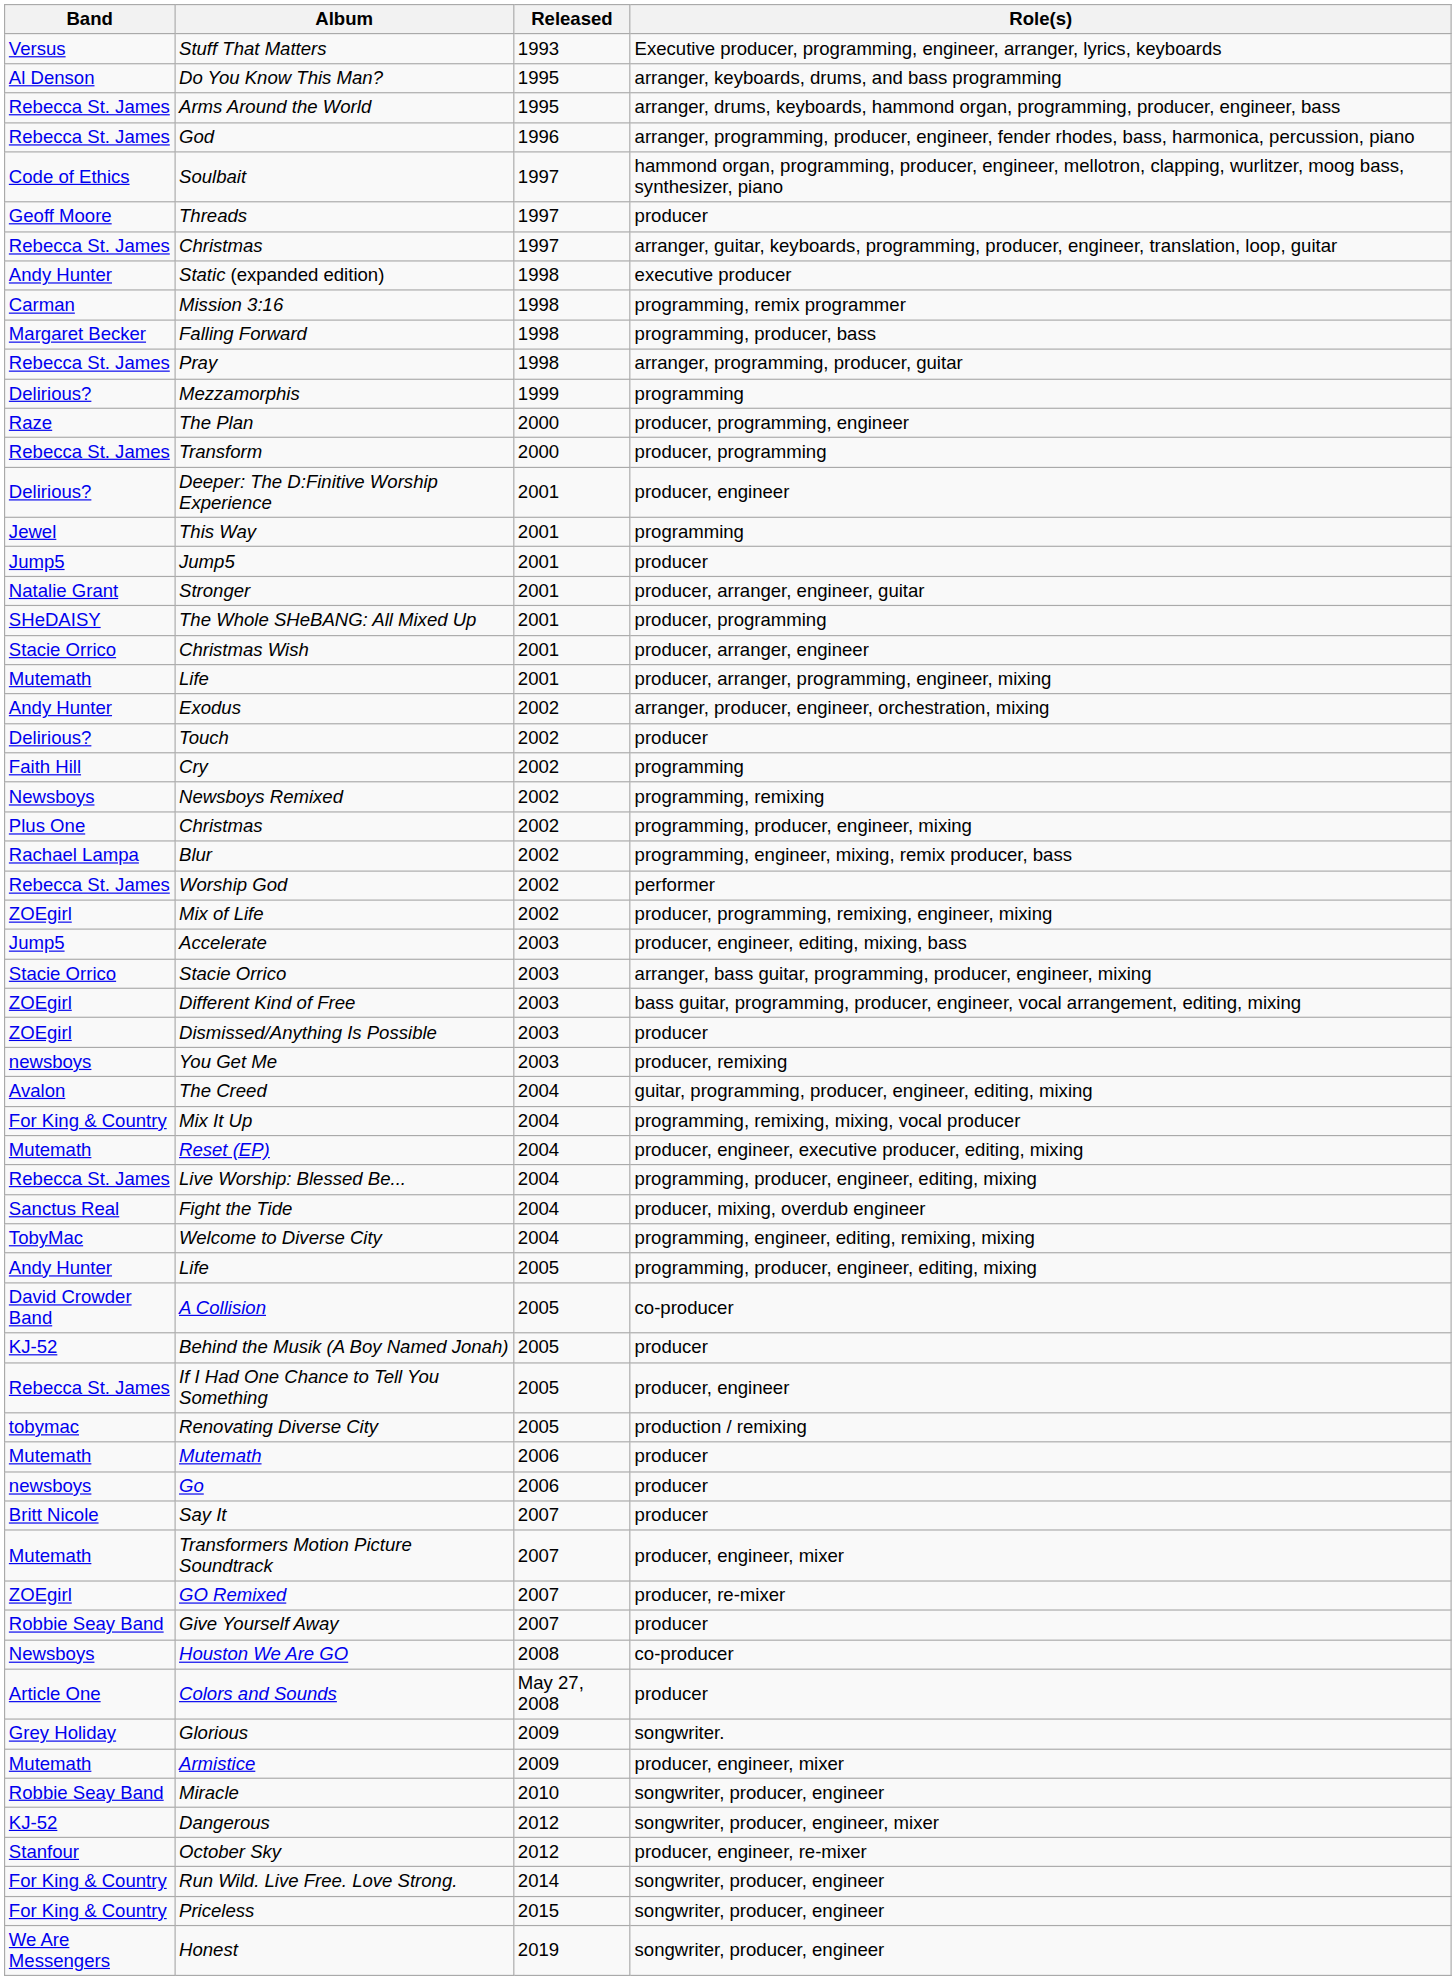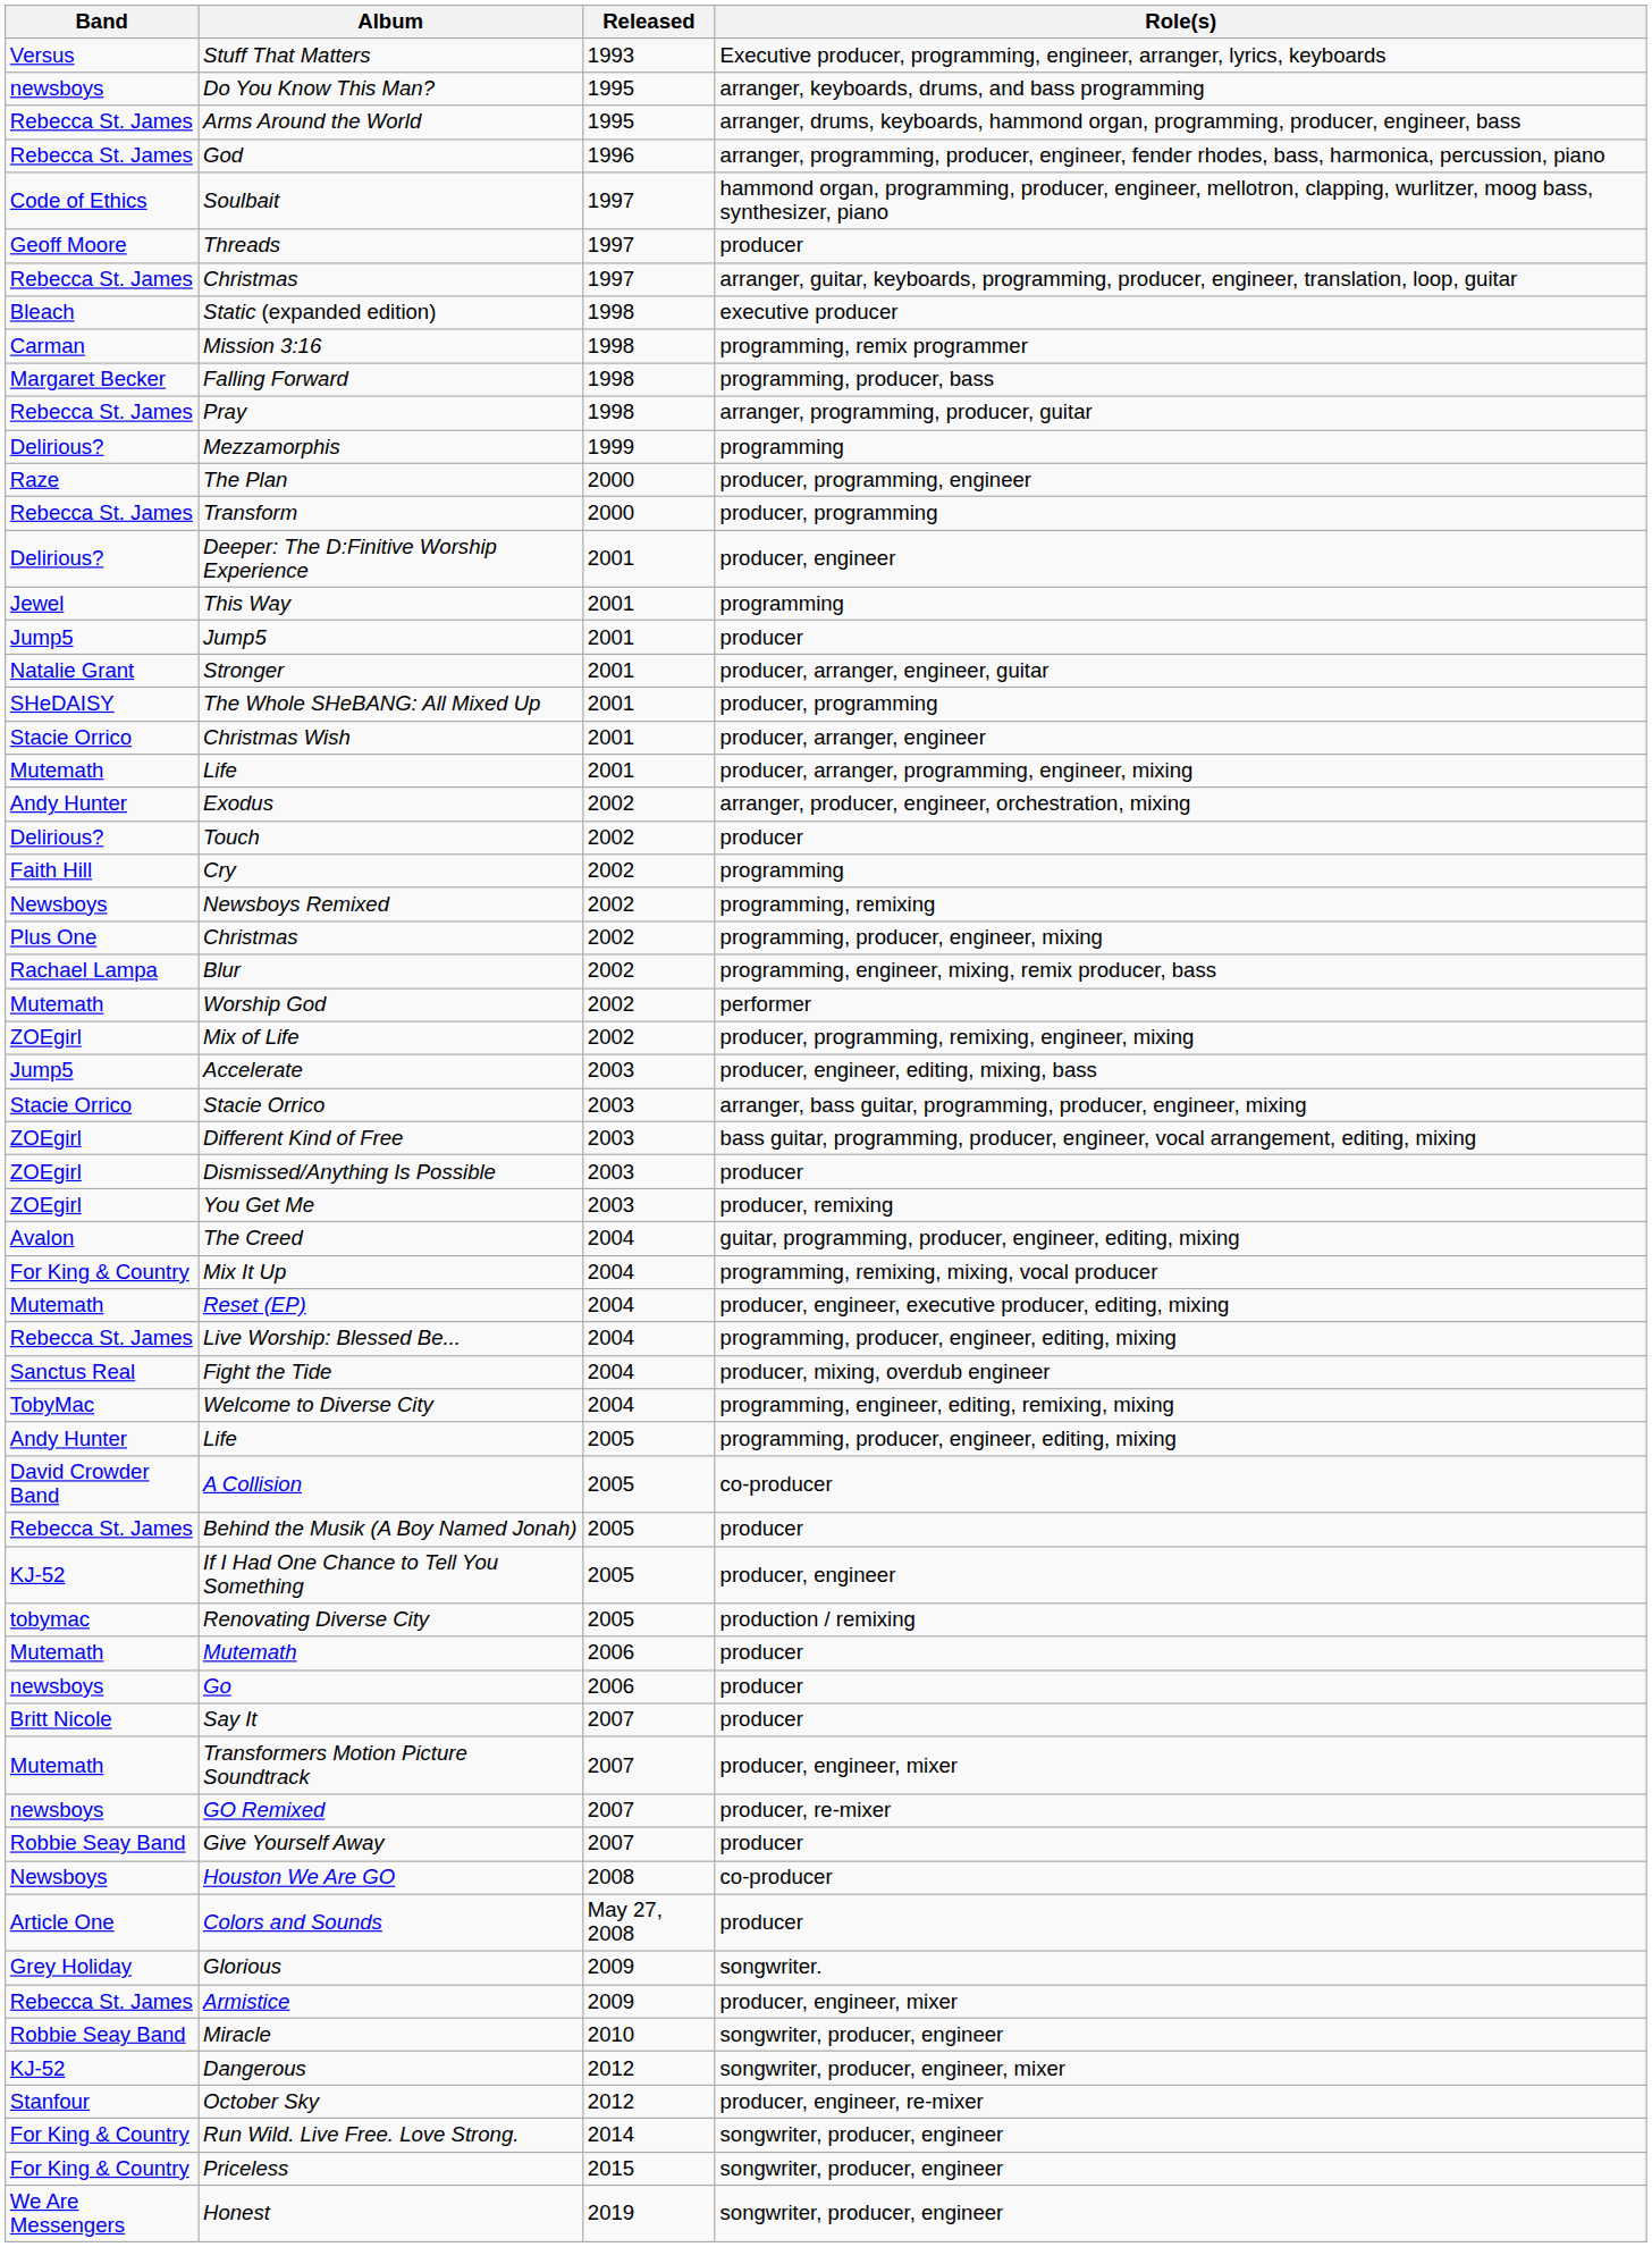 <table class="wikitable sortable">
 <tr>
 <th>Band</th>
 <th>Album</th>
 <th>Released</th>
 <th>Role(s)</th>
 </tr>
 <tr>
 <td><a href='#'>Versus</a></td>
 <td><em>Stuff That Matters</em></td>
 <td>1993</td>
 <td>Executive producer, programming, engineer, arranger, lyrics, keyboards</td>
 </tr>
 <tr>
-<td><a href='#'>Al Denson</a></td>
+<td><a href='#'>newsboys</a></td>
 <td><em>Do You Know This Man?</em></td>
 <td>1995</td>
 <td>arranger, keyboards, drums, and bass programming</td>
 </tr>
 <tr>
 <td><a href='#'>Rebecca St. James</a></td>
 <td><em>Arms Around the World</em></td>
 <td>1995</td>
 <td>arranger, drums, keyboards, hammond organ, programming, producer, engineer, bass</td>
 </tr>
 <tr>
 <td><a href='#'>Rebecca St. James</a></td>
 <td><em>God</em></td>
 <td>1996</td>
 <td>arranger, programming, producer, engineer, fender rhodes, bass, harmonica, percussion, piano</td>
 </tr>
 <tr>
 <td><a href='#'>Code of Ethics</a></td>
 <td><em>Soulbait</em></td>
 <td>1997</td>
 <td>hammond organ, programming, producer, engineer, mellotron, clapping, wurlitzer, moog bass, synthesizer, piano</td>
 </tr>
 <tr>
 <td><a href='#'>Geoff Moore</a></td>
 <td><em>Threads</em></td>
 <td>1997</td>
 <td>producer</td>
 </tr>
 <tr>
 <td><a href='#'>Rebecca St. James</a></td>
 <td><em>Christmas</em></td>
 <td>1997</td>
 <td>arranger, guitar, keyboards, programming, producer, engineer, translation, loop, guitar</td>
 </tr>
 <tr>
-<td><a href='#'>Andy Hunter</a></td>
+<td><a href='#'>Bleach</a></td>
 <td><em>Static</em> (expanded edition)</td>
 <td>1998</td>
 <td>executive producer</td>
 </tr>
 <tr>
 <td><a href='#'>Carman</a></td>
 <td><em>Mission 3:16</em></td>
 <td>1998</td>
 <td>programming, remix programmer</td>
 </tr>
 <tr>
 <td><a href='#'>Margaret Becker</a></td>
 <td><em>Falling Forward</em></td>
 <td>1998</td>
 <td>programming, producer, bass</td>
 </tr>
 <tr>
 <td><a href='#'>Rebecca St. James</a></td>
 <td><em>Pray</em></td>
 <td>1998</td>
 <td>arranger, programming, producer, guitar</td>
 </tr>
 <tr>
 <td><a href='#'>Delirious?</a></td>
 <td><em>Mezzamorphis</em></td>
 <td>1999</td>
 <td>programming</td>
 </tr>
 <tr>
 <td><a href='#'>Raze</a></td>
 <td><em>The Plan</em></td>
 <td>2000</td>
 <td>producer, programming, engineer</td>
 </tr>
 <tr>
 <td><a href='#'>Rebecca St. James</a></td>
 <td><em>Transform</em></td>
 <td>2000</td>
 <td>producer, programming</td>
 </tr>
 <tr>
 <td><a href='#'>Delirious?</a></td>
 <td><em>Deeper: The D:Finitive Worship Experience</em></td>
 <td>2001</td>
 <td>producer, engineer</td>
 </tr>
 <tr>
 <td><a href='#'>Jewel</a></td>
 <td><em>This Way</em></td>
 <td>2001</td>
 <td>programming</td>
 </tr>
 <tr>
 <td><a href='#'>Jump5</a></td>
 <td><em>Jump5</em></td>
 <td>2001</td>
 <td>producer</td>
 </tr>
 <tr>
 <td><a href='#'>Natalie Grant</a></td>
 <td><em>Stronger</em></td>
 <td>2001</td>
 <td>producer, arranger, engineer, guitar</td>
 </tr>
 <tr>
 <td><a href='#'>SHeDAISY</a></td>
 <td><em>The Whole SHeBANG: All Mixed Up</em></td>
 <td>2001</td>
 <td>producer, programming</td>
 </tr>
 <tr>
 <td><a href='#'>Stacie Orrico</a></td>
 <td><em>Christmas Wish</em></td>
 <td>2001</td>
 <td>producer, arranger, engineer</td>
 </tr>
 <tr>
 <td><a href='#'>Mutemath</a></td>
 <td><em>Life</em></td>
 <td>2001</td>
 <td>producer, arranger, programming, engineer, mixing</td>
 </tr>
 <tr>
 <td><a href='#'>Andy Hunter</a></td>
 <td><em>Exodus</em></td>
 <td>2002</td>
 <td>arranger, producer, engineer, orchestration, mixing</td>
 </tr>
 <tr>
 <td><a href='#'>Delirious?</a></td>
 <td><em>Touch</em></td>
 <td>2002</td>
 <td>producer</td>
 </tr>
 <tr>
 <td><a href='#'>Faith Hill</a></td>
 <td><em>Cry</em></td>
 <td>2002</td>
 <td>programming</td>
 </tr>
 <tr>
 <td><a href='#'>Newsboys</a></td>
 <td><em>Newsboys Remixed</em></td>
 <td>2002</td>
 <td>programming, remixing</td>
 </tr>
 <tr>
 <td><a href='#'>Plus One</a></td>
 <td><em>Christmas</em></td>
 <td>2002</td>
 <td>programming, producer, engineer, mixing</td>
 </tr>
 <tr>
 <td><a href='#'>Rachael Lampa</a></td>
 <td><em>Blur</em></td>
 <td>2002</td>
 <td>programming, engineer, mixing, remix producer, bass</td>
 </tr>
 <tr>
-<td><a href='#'>Rebecca St. James</a></td>
+<td><a href='#'>Mutemath</a></td>
 <td><em>Worship God</em></td>
 <td>2002</td>
 <td>performer</td>
 </tr>
 <tr>
 <td><a href='#'>ZOEgirl</a></td>
 <td><em>Mix of Life</em></td>
 <td>2002</td>
 <td>producer, programming, remixing, engineer, mixing</td>
 </tr>
 <tr>
 <td><a href='#'>Jump5</a></td>
 <td><em>Accelerate</em></td>
 <td>2003</td>
 <td>producer, engineer, editing, mixing, bass</td>
 </tr>
 <tr>
 <td><a href='#'>Stacie Orrico</a></td>
 <td><em>Stacie Orrico</em></td>
 <td>2003</td>
 <td>arranger, bass guitar, programming, producer, engineer, mixing</td>
 </tr>
 <tr>
 <td><a href='#'>ZOEgirl</a></td>
 <td><em>Different Kind of Free</em></td>
 <td>2003</td>
 <td>bass guitar, programming, producer, engineer, vocal arrangement, editing, mixing</td>
 </tr>
 <tr>
 <td><a href='#'>ZOEgirl</a></td>
 <td><em>Dismissed/Anything Is Possible</em></td>
 <td>2003</td>
 <td>producer</td>
 </tr>
 <tr>
-<td><a href='#'>newsboys</a></td>
+<td><a href='#'>ZOEgirl</a></td>
 <td><em>You Get Me</em></td>
 <td>2003</td>
 <td>producer, remixing</td>
 </tr>
 <tr>
 <td><a href='#'>Avalon</a></td>
 <td><em>The Creed</em></td>
 <td>2004</td>
 <td>guitar, programming, producer, engineer, editing, mixing</td>
 </tr>
 <tr>
 <td><a href='#'>For King & Country</a></td>
 <td><em>Mix It Up</em></td>
 <td>2004</td>
 <td>programming, remixing, mixing, vocal producer</td>
 </tr>
 <tr>
 <td><a href='#'>Mutemath</a></td>
 <td><em><a href='#'>Reset (EP)</a></em></td>
 <td>2004</td>
 <td>producer, engineer, executive producer, editing, mixing</td>
 </tr>
 <tr>
 <td><a href='#'>Rebecca St. James</a></td>
 <td><em>Live Worship: Blessed Be...</em></td>
 <td>2004</td>
 <td>programming, producer, engineer, editing, mixing</td>
 </tr>
 <tr>
 <td><a href='#'>Sanctus Real</a></td>
 <td><em>Fight the Tide</em></td>
 <td>2004</td>
 <td>producer, mixing, overdub engineer</td>
 </tr>
 <tr>
 <td><a href='#'>TobyMac</a></td>
 <td><em>Welcome to Diverse City</em></td>
 <td>2004</td>
 <td>programming, engineer, editing, remixing, mixing</td>
 </tr>
 <tr>
 <td><a href='#'>Andy Hunter</a></td>
 <td><em>Life</em></td>
 <td>2005</td>
 <td>programming, producer, engineer, editing, mixing</td>
 </tr>
 <tr>
 <td><a href='#'>David Crowder Band</a></td>
 <td><em><a href='#'>A Collision</a></em></td>
 <td>2005</td>
 <td>co-producer</td>
 </tr>
 <tr>
-<td><a href='#'>KJ-52</a></td>
+<td><a href='#'>Rebecca St. James</a></td>
 <td><em>Behind the Musik (A Boy Named Jonah)</em></td>
 <td>2005</td>
 <td>producer</td>
 </tr>
 <tr>
-<td><a href='#'>Rebecca St. James</a></td>
+<td><a href='#'>KJ-52</a></td>
 <td><em>If I Had One Chance to Tell You Something</em></td>
 <td>2005</td>
 <td>producer, engineer</td>
 </tr>
 <tr>
 <td><a href='#'>tobymac</a></td>
 <td><em>Renovating Diverse City</em></td>
 <td>2005</td>
 <td>production / remixing</td>
 </tr>
 <tr>
 <td><a href='#'>Mutemath</a></td>
 <td><em><a href='#'>Mutemath</a></em></td>
 <td>2006</td>
 <td>producer</td>
 </tr>
 <tr>
 <td><a href='#'>newsboys</a></td>
 <td><em><a href='#'>Go</a></em></td>
 <td>2006</td>
 <td>producer</td>
 </tr>
 <tr>
 <td><a href='#'>Britt Nicole</a></td>
 <td><em>Say It</em></td>
 <td>2007</td>
 <td>producer</td>
 </tr>
 <tr>
 <td><a href='#'>Mutemath</a></td>
 <td><em>Transformers Motion Picture Soundtrack</em></td>
 <td>2007</td>
 <td>producer, engineer, mixer</td>
 </tr>
 <tr>
-<td><a href='#'>ZOEgirl</a></td>
+<td><a href='#'>newsboys</a></td>
 <td><em><a href='#'>GO Remixed</a></em></td>
 <td>2007</td>
 <td>producer, re-mixer</td>
 </tr>
 <tr>
 <td><a href='#'>Robbie Seay Band</a></td>
 <td><em>Give Yourself Away</em></td>
 <td>2007</td>
 <td>producer</td>
 </tr>
 <tr>
 <td><a href='#'>Newsboys</a></td>
 <td><em><a href='#'>Houston We Are GO</a></em></td>
 <td>2008</td>
 <td>co-producer</td>
 </tr>
 <tr>
 <td><a href='#'>Article One</a></td>
 <td><em><a href='#'>Colors and Sounds</a></em></td>
 <td>May 27, 2008</td>
 <td>producer</td>
 </tr>
 <tr>
 <td><a href='#'>Grey Holiday</a></td>
 <td><em>Glorious</em></td>
 <td>2009</td>
 <td>songwriter.</td>
 </tr>
 <tr>
-<td><a href='#'>Mutemath</a></td>
+<td><a href='#'>Rebecca St. James</a></td>
 <td><em><a href='#'>Armistice</a></em></td>
 <td>2009</td>
 <td>producer, engineer, mixer</td>
 </tr>
 <tr>
 <td><a href='#'>Robbie Seay Band</a></td>
 <td><em>Miracle</em></td>
 <td>2010</td>
 <td>songwriter, producer, engineer</td>
 </tr>
 <tr>
 <td><a href='#'>KJ-52</a></td>
 <td><em>Dangerous</em></td>
 <td>2012</td>
 <td>songwriter, producer, engineer, mixer</td>
 </tr>
 <tr>
 <td><a href='#'>Stanfour</a></td>
 <td><em>October Sky</em></td>
 <td>2012</td>
 <td>producer, engineer, re-mixer</td>
 </tr>
 <tr>
 <td><a href='#'>For King & Country</a></td>
 <td><em>Run Wild. Live Free. Love Strong.</em></td>
 <td>2014</td>
 <td>songwriter, producer, engineer</td>
 </tr>
 <tr>
 <td><a href='#'>For King & Country</a></td>
 <td><em>Priceless</em></td>
 <td>2015</td>
 <td>songwriter, producer, engineer</td>
 </tr>
 <tr>
 <td><a href='#'>We Are Messengers</a></td>
 <td><em>Honest</em></td>
 <td>2019</td>
 <td>songwriter, producer, engineer</td>
 </tr>
 </table>
